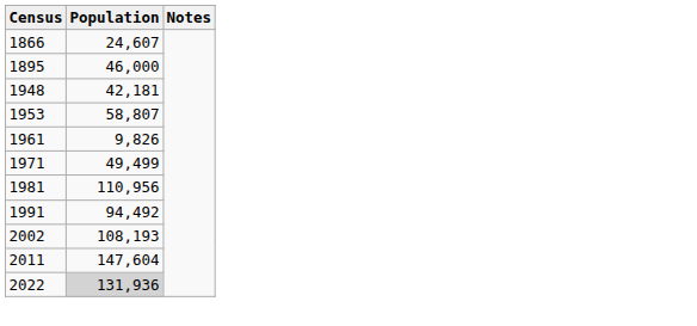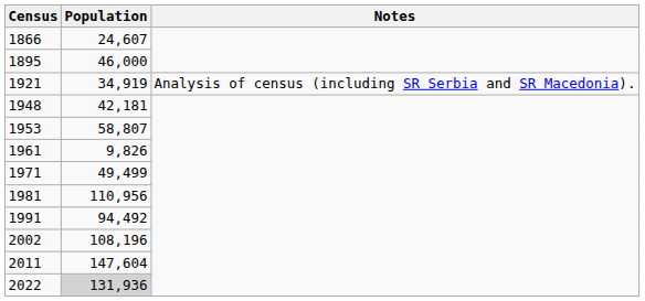 <table class="wikitable">
 <tr>
 <th style="background:#efefef;"><strong>Census</strong></th>
 <th style="background:#efefef;"><strong>Population</strong></th>
 <th>Notes</th>
 </tr>
 <tr>
 <td>1866</td>
 <td style="text-align:right;">24,607</td>
 </tr>
 <tr>
 <td>1895</td>
 <td style="text-align:right;">46,000</td>
+</tr>
+<tr>
+<td>1921</td>
+<td style="text-align:right;">34,919</td>
+<td>Analysis of census (including <a href='#'>SR Serbia</a> and <a href='#'>SR Macedonia</a>).</td>
 </tr>
 <tr>
 <td>1948</td>
 <td style="text-align:right;">42,181</td>
 </tr>
 <tr>
 <td>1953</td>
 <td style="text-align:right;">58,807</td>
 </tr>
 <tr>
 <td>1961</td>
 <td style="text-align:right;">9,826</td>
 </tr>
 <tr>
 <td>1971</td>
 <td style="text-align:right;">49,499</td>
 </tr>
 <tr>
 <td>1981</td>
 <td style="text-align:right;">110,956</td>
 </tr>
 <tr>
 <td>1991</td>
 <td style="text-align:right;">94,492</td>
 </tr>
 <tr>
 <td>2002</td>
-<td style="text-align:right;">108,193</td>
+<td style="text-align:right;">108,196</td>
 </tr>
 <tr>
 <td>2011</td>
 <td style="text-align:right;">147,604</td>
 </tr>
 <tr>
 <td>2022</td>
 <td style="background: lightgrey; text-align:right;">131,936</td>
 </tr>
 </table>
